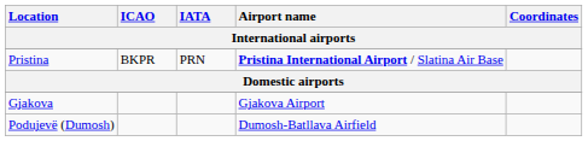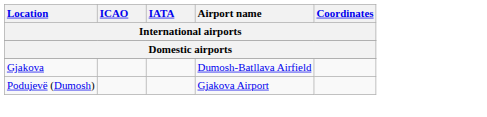 <table class="wikitable sortable" style="font-size:95%;">
 <tr>
 <th style="text-align:left; white-space:nowrap;"><a href='#'>Location</a></th>
 <th style="text-align:left; width:4em;"><a href='#'>ICAO</a></th>
 <th style="text-align:left; width:4em;"><a href='#'>IATA</a></th>
 <th style="text-align:left; white-space:nowrap;">Airport name</th>
 <th style="text-align:left;"><a href='#'>Coordinates</a></th>
 </tr>
 <tr>
 <th colspan=5>International airports</th>
 </tr>
 <tr>
 </tr>
-<tr valign=top>
-<td><a href='#'>Pristina</a></td>
-<td>BKPR</td>
-<td>PRN </td>
-<td><strong><a href='#'>Pristina International Airport</a></strong> / <a href='#'>Slatina Air Base</a></td>
-<td><small></small></td>
-</tr>
 <tr>
 <th colspan=5>Domestic airports</th>
 </tr>
 <tr>
 </tr>
 <tr valign=top>
 <td><a href='#'>Gjakova</a></td>
 <td></td>
 <td></td>
-<td><a href='#'>Gjakova Airport</a></td>
+<td><a href='#'>Dumosh-Batllava Airfield</a></td>
 <td><small></small></td>
 </tr>
 <tr valign=top>
 <td><a href='#'>Podujevë</a> (<a href='#'>Dumosh</a>)</td>
 <td></td>
 <td></td>
-<td><a href='#'>Dumosh-Batllava Airfield</a></td>
+<td><a href='#'>Gjakova Airport</a></td>
 <td><small></small></td>
 </tr>
 </table>
